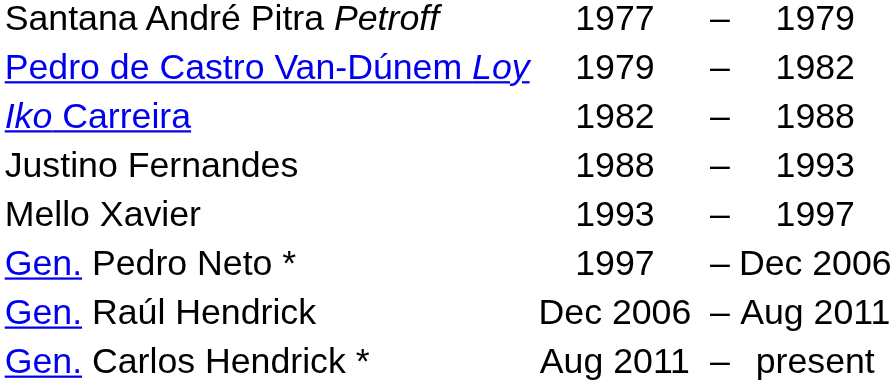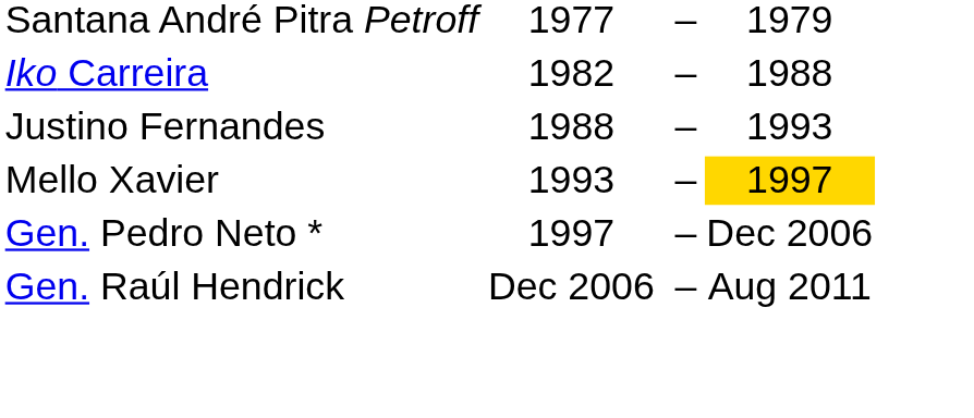 <table border="0" style="text-align:center;">
 <tr>
 <td align=left>Santana André Pitra <em>Petroff</em></td>
 <td>1977</td>
 <td> –</td>
 <td>1979</td>
-</tr>
-<tr>
-<td align=left><a href='#'>Pedro de Castro Van-Dúnem <em>Loy</em></a></td>
-<td>1979</td>
-<td> –</td>
-<td>1982</td>
 </tr>
 <tr>
 <td align=left><a href='#'><em>Iko</em> Carreira</a></td>
 <td>1982</td>
 <td> –</td>
 <td>1988</td>
 </tr>
 <tr>
 <td align=left>Justino Fernandes</td>
 <td>1988</td>
 <td> –</td>
 <td>1993</td>
 </tr>
 <tr>
 <td align=left>Mello Xavier</td>
 <td>1993</td>
 <td> –</td>
-<td>1997</td>
+<td style="background: gold;">1997</td>
 </tr>
 <tr>
 <td align=left><a href='#'>Gen.</a> Pedro Neto *</td>
 <td>1997</td>
 <td> –</td>
 <td>Dec 2006</td>
 </tr>
 <tr>
 <td align=left><a href='#'>Gen.</a> Raúl Hendrick</td>
 <td>Dec 2006</td>
 <td> –</td>
 <td>Aug 2011</td>
 </tr>
-<tr>
-<td align=left><a href='#'>Gen.</a> Carlos Hendrick *</td>
-<td>Aug 2011</td>
-<td> –</td>
-<td>present</td>
-</tr>
 </table>
